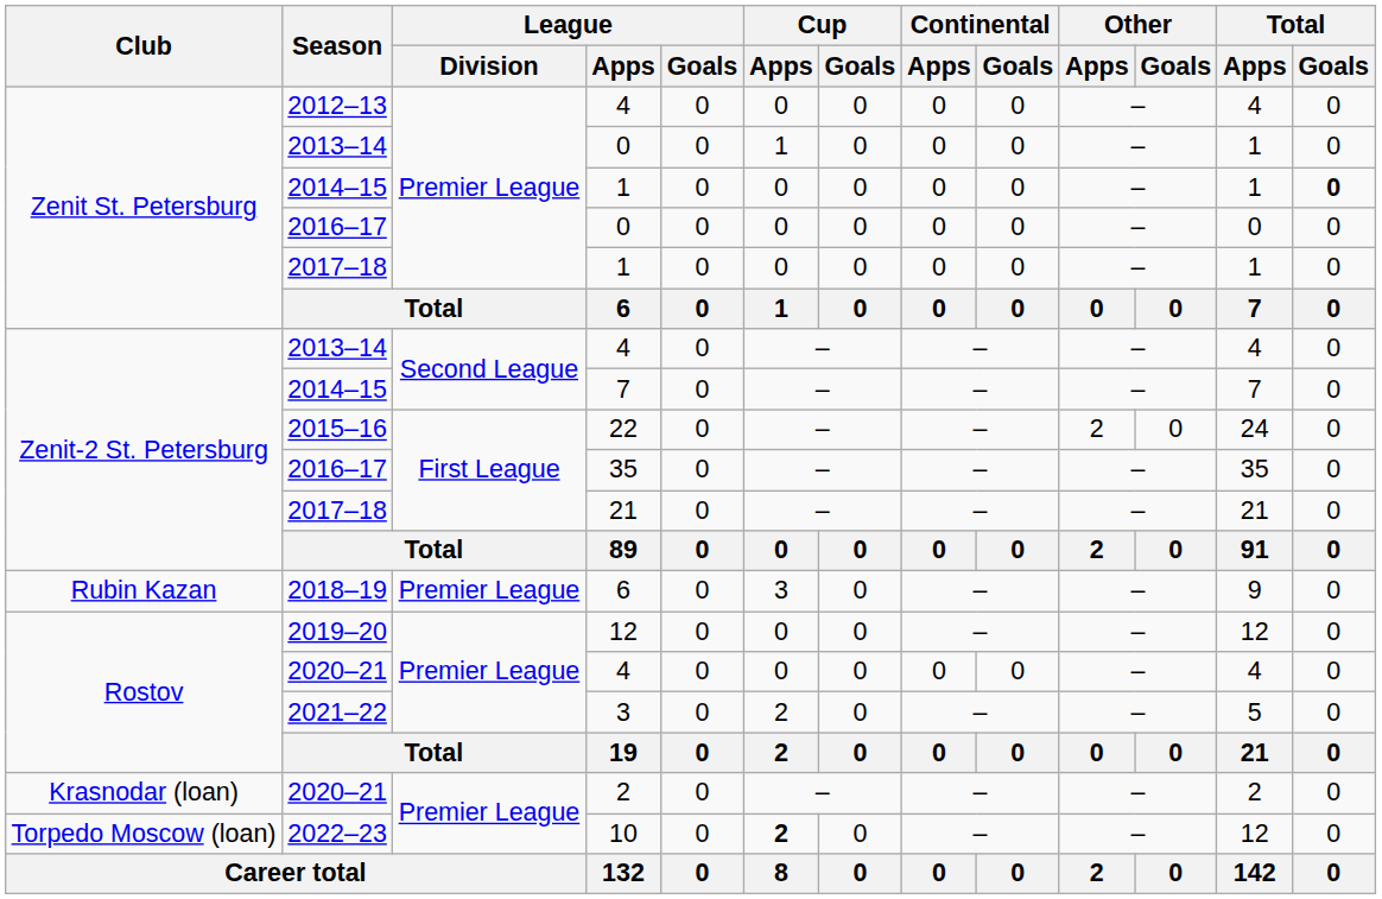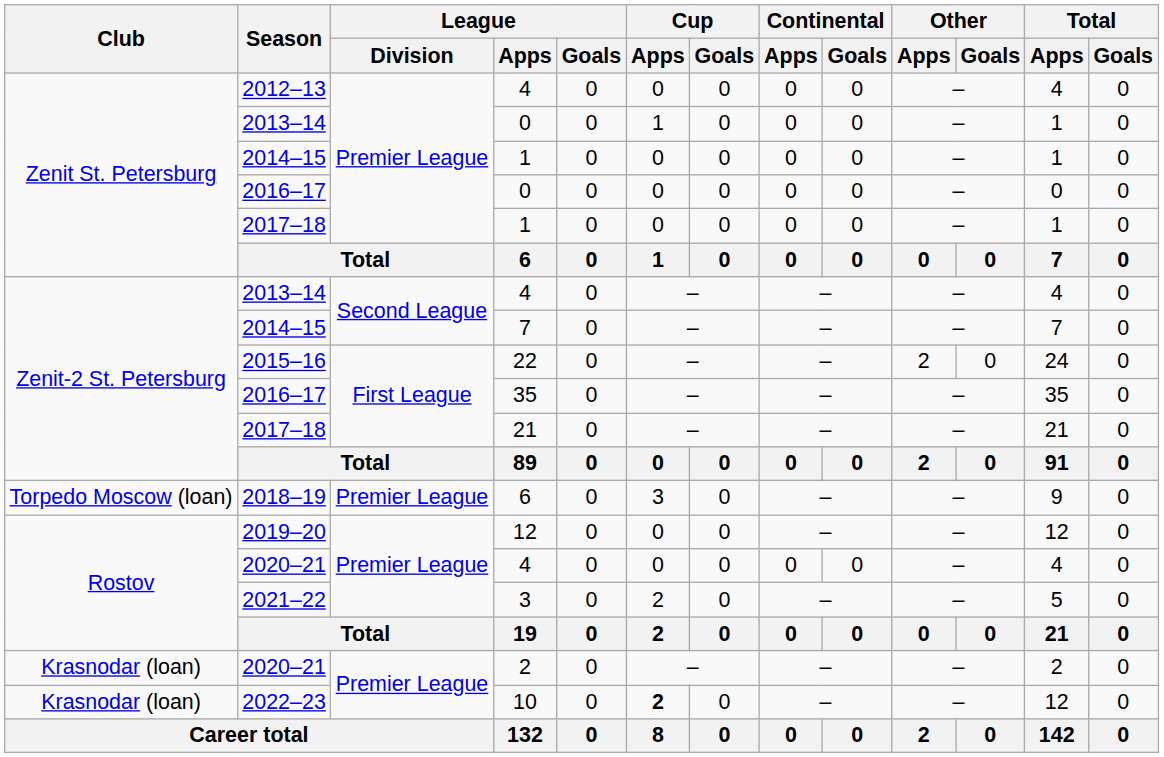 <table class="wikitable" style="text-align: center;">
 <tr>
 <th rowspan=2>Club</th>
 <th rowspan=2>Season</th>
 <th colspan=3>League</th>
 <th colspan=2>Cup</th>
 <th colspan=2>Continental</th>
 <th colspan=2>Other</th>
 <th colspan=2>Total</th>
 </tr>
 <tr>
 <th>Division</th>
 <th>Apps</th>
 <th>Goals</th>
 <th>Apps</th>
 <th>Goals</th>
 <th>Apps</th>
 <th>Goals</th>
 <th>Apps</th>
 <th>Goals</th>
 <th>Apps</th>
 <th>Goals</th>
 </tr>
 <tr>
 <td rowspan="6"><a href='#'>Zenit St. Petersburg</a></td>
 <td><a href='#'>2012–13</a></td>
 <td rowspan="5"><a href='#'>Premier League</a></td>
 <td>4</td>
 <td>0</td>
 <td>0</td>
 <td>0</td>
 <td>0</td>
 <td>0</td>
 <td colspan="2">–</td>
 <td>4</td>
 <td>0</td>
 </tr>
 <tr>
 <td><a href='#'>2013–14</a></td>
 <td>0</td>
 <td>0</td>
 <td>1</td>
 <td>0</td>
 <td>0</td>
 <td>0</td>
 <td colspan="2">–</td>
 <td>1</td>
 <td>0</td>
 </tr>
 <tr>
 <td><a href='#'>2014–15</a></td>
 <td>1</td>
 <td>0</td>
 <td>0</td>
 <td>0</td>
 <td>0</td>
 <td>0</td>
 <td colspan="2">–</td>
 <td>1</td>
-<td><strong>0</strong></td>
+<td>0</td>
 </tr>
 <tr>
 <td><a href='#'>2016–17</a></td>
 <td>0</td>
 <td>0</td>
 <td>0</td>
 <td>0</td>
 <td>0</td>
 <td>0</td>
 <td colspan="2">–</td>
 <td>0</td>
 <td>0</td>
 </tr>
 <tr>
 <td><a href='#'>2017–18</a></td>
 <td>1</td>
 <td>0</td>
 <td>0</td>
 <td>0</td>
 <td>0</td>
 <td>0</td>
 <td colspan="2">–</td>
 <td>1</td>
 <td>0</td>
 </tr>
 <tr>
 <th colspan=2>Total</th>
 <th>6</th>
 <th>0</th>
 <th>1</th>
 <th>0</th>
 <th>0</th>
 <th>0</th>
 <th>0</th>
 <th>0</th>
 <th>7</th>
 <th>0</th>
 </tr>
 <tr>
 <td rowspan="6"><a href='#'>Zenit-2 St. Petersburg</a></td>
 <td><a href='#'>2013–14</a></td>
 <td rowspan="2"><a href='#'>Second League</a></td>
 <td>4</td>
 <td>0</td>
 <td colspan="2">–</td>
 <td colspan="2">–</td>
 <td colspan="2">–</td>
 <td>4</td>
 <td>0</td>
 </tr>
 <tr>
 <td><a href='#'>2014–15</a></td>
 <td>7</td>
 <td>0</td>
 <td colspan="2">–</td>
 <td colspan="2">–</td>
 <td colspan="2">–</td>
 <td>7</td>
 <td>0</td>
 </tr>
 <tr>
 <td><a href='#'>2015–16</a></td>
 <td rowspan="3"><a href='#'>First League</a></td>
 <td>22</td>
 <td>0</td>
 <td colspan="2">–</td>
 <td colspan="2">–</td>
 <td>2</td>
 <td>0</td>
 <td>24</td>
 <td>0</td>
 </tr>
 <tr>
 <td><a href='#'>2016–17</a></td>
 <td>35</td>
 <td>0</td>
 <td colspan="2">–</td>
 <td colspan="2">–</td>
 <td colspan="2">–</td>
 <td>35</td>
 <td>0</td>
 </tr>
 <tr>
 <td><a href='#'>2017–18</a></td>
 <td>21</td>
 <td>0</td>
 <td colspan="2">–</td>
 <td colspan="2">–</td>
 <td colspan="2">–</td>
 <td>21</td>
 <td>0</td>
 </tr>
 <tr>
 <th colspan=2>Total</th>
 <th>89</th>
 <th>0</th>
 <th>0</th>
 <th>0</th>
 <th>0</th>
 <th>0</th>
 <th>2</th>
 <th>0</th>
 <th>91</th>
 <th>0</th>
 </tr>
 <tr>
-<td><a href='#'>Rubin Kazan</a></td>
+<td><a href='#'>Torpedo Moscow</a> (loan)</td>
 <td><a href='#'>2018–19</a></td>
 <td><a href='#'>Premier League</a></td>
 <td>6</td>
 <td>0</td>
 <td>3</td>
 <td>0</td>
 <td colspan="2">–</td>
 <td colspan="2">–</td>
 <td>9</td>
 <td>0</td>
 </tr>
 <tr>
 <td rowspan="4"><a href='#'>Rostov</a></td>
 <td><a href='#'>2019–20</a></td>
 <td rowspan="3"><a href='#'>Premier League</a></td>
 <td>12</td>
 <td>0</td>
 <td>0</td>
 <td>0</td>
 <td colspan="2">–</td>
 <td colspan="2">–</td>
 <td>12</td>
 <td>0</td>
 </tr>
 <tr>
 <td><a href='#'>2020–21</a></td>
 <td>4</td>
 <td>0</td>
 <td>0</td>
 <td>0</td>
 <td>0</td>
 <td>0</td>
 <td colspan="2">–</td>
 <td>4</td>
 <td>0</td>
 </tr>
 <tr>
 <td><a href='#'>2021–22</a></td>
 <td>3</td>
 <td>0</td>
 <td>2</td>
 <td>0</td>
 <td colspan="2">–</td>
 <td colspan="2">–</td>
 <td>5</td>
 <td>0</td>
 </tr>
 <tr>
 <th colspan=2>Total</th>
 <th>19</th>
 <th>0</th>
 <th>2</th>
 <th>0</th>
 <th>0</th>
 <th>0</th>
 <th>0</th>
 <th>0</th>
 <th>21</th>
 <th>0</th>
 </tr>
 <tr>
 <td><a href='#'>Krasnodar</a> (loan)</td>
 <td><a href='#'>2020–21</a></td>
 <td rowspan="2"><a href='#'>Premier League</a></td>
 <td>2</td>
 <td>0</td>
 <td colspan="2">–</td>
 <td colspan="2">–</td>
 <td colspan="2">–</td>
 <td>2</td>
 <td>0</td>
 </tr>
 <tr>
-<td><a href='#'>Torpedo Moscow</a> (loan)</td>
+<td><a href='#'>Krasnodar</a> (loan)</td>
 <td><a href='#'>2022–23</a></td>
 <td>10</td>
 <td>0</td>
 <td><strong>2</strong></td>
 <td>0</td>
 <td colspan="2">–</td>
 <td colspan="2">–</td>
 <td>12</td>
 <td>0</td>
 </tr>
 <tr>
 <th colspan=3>Career total</th>
 <th>132</th>
 <th>0</th>
 <th>8</th>
 <th>0</th>
 <th>0</th>
 <th>0</th>
 <th>2</th>
 <th>0</th>
 <th>142</th>
 <th>0</th>
 </tr>
 </table>
